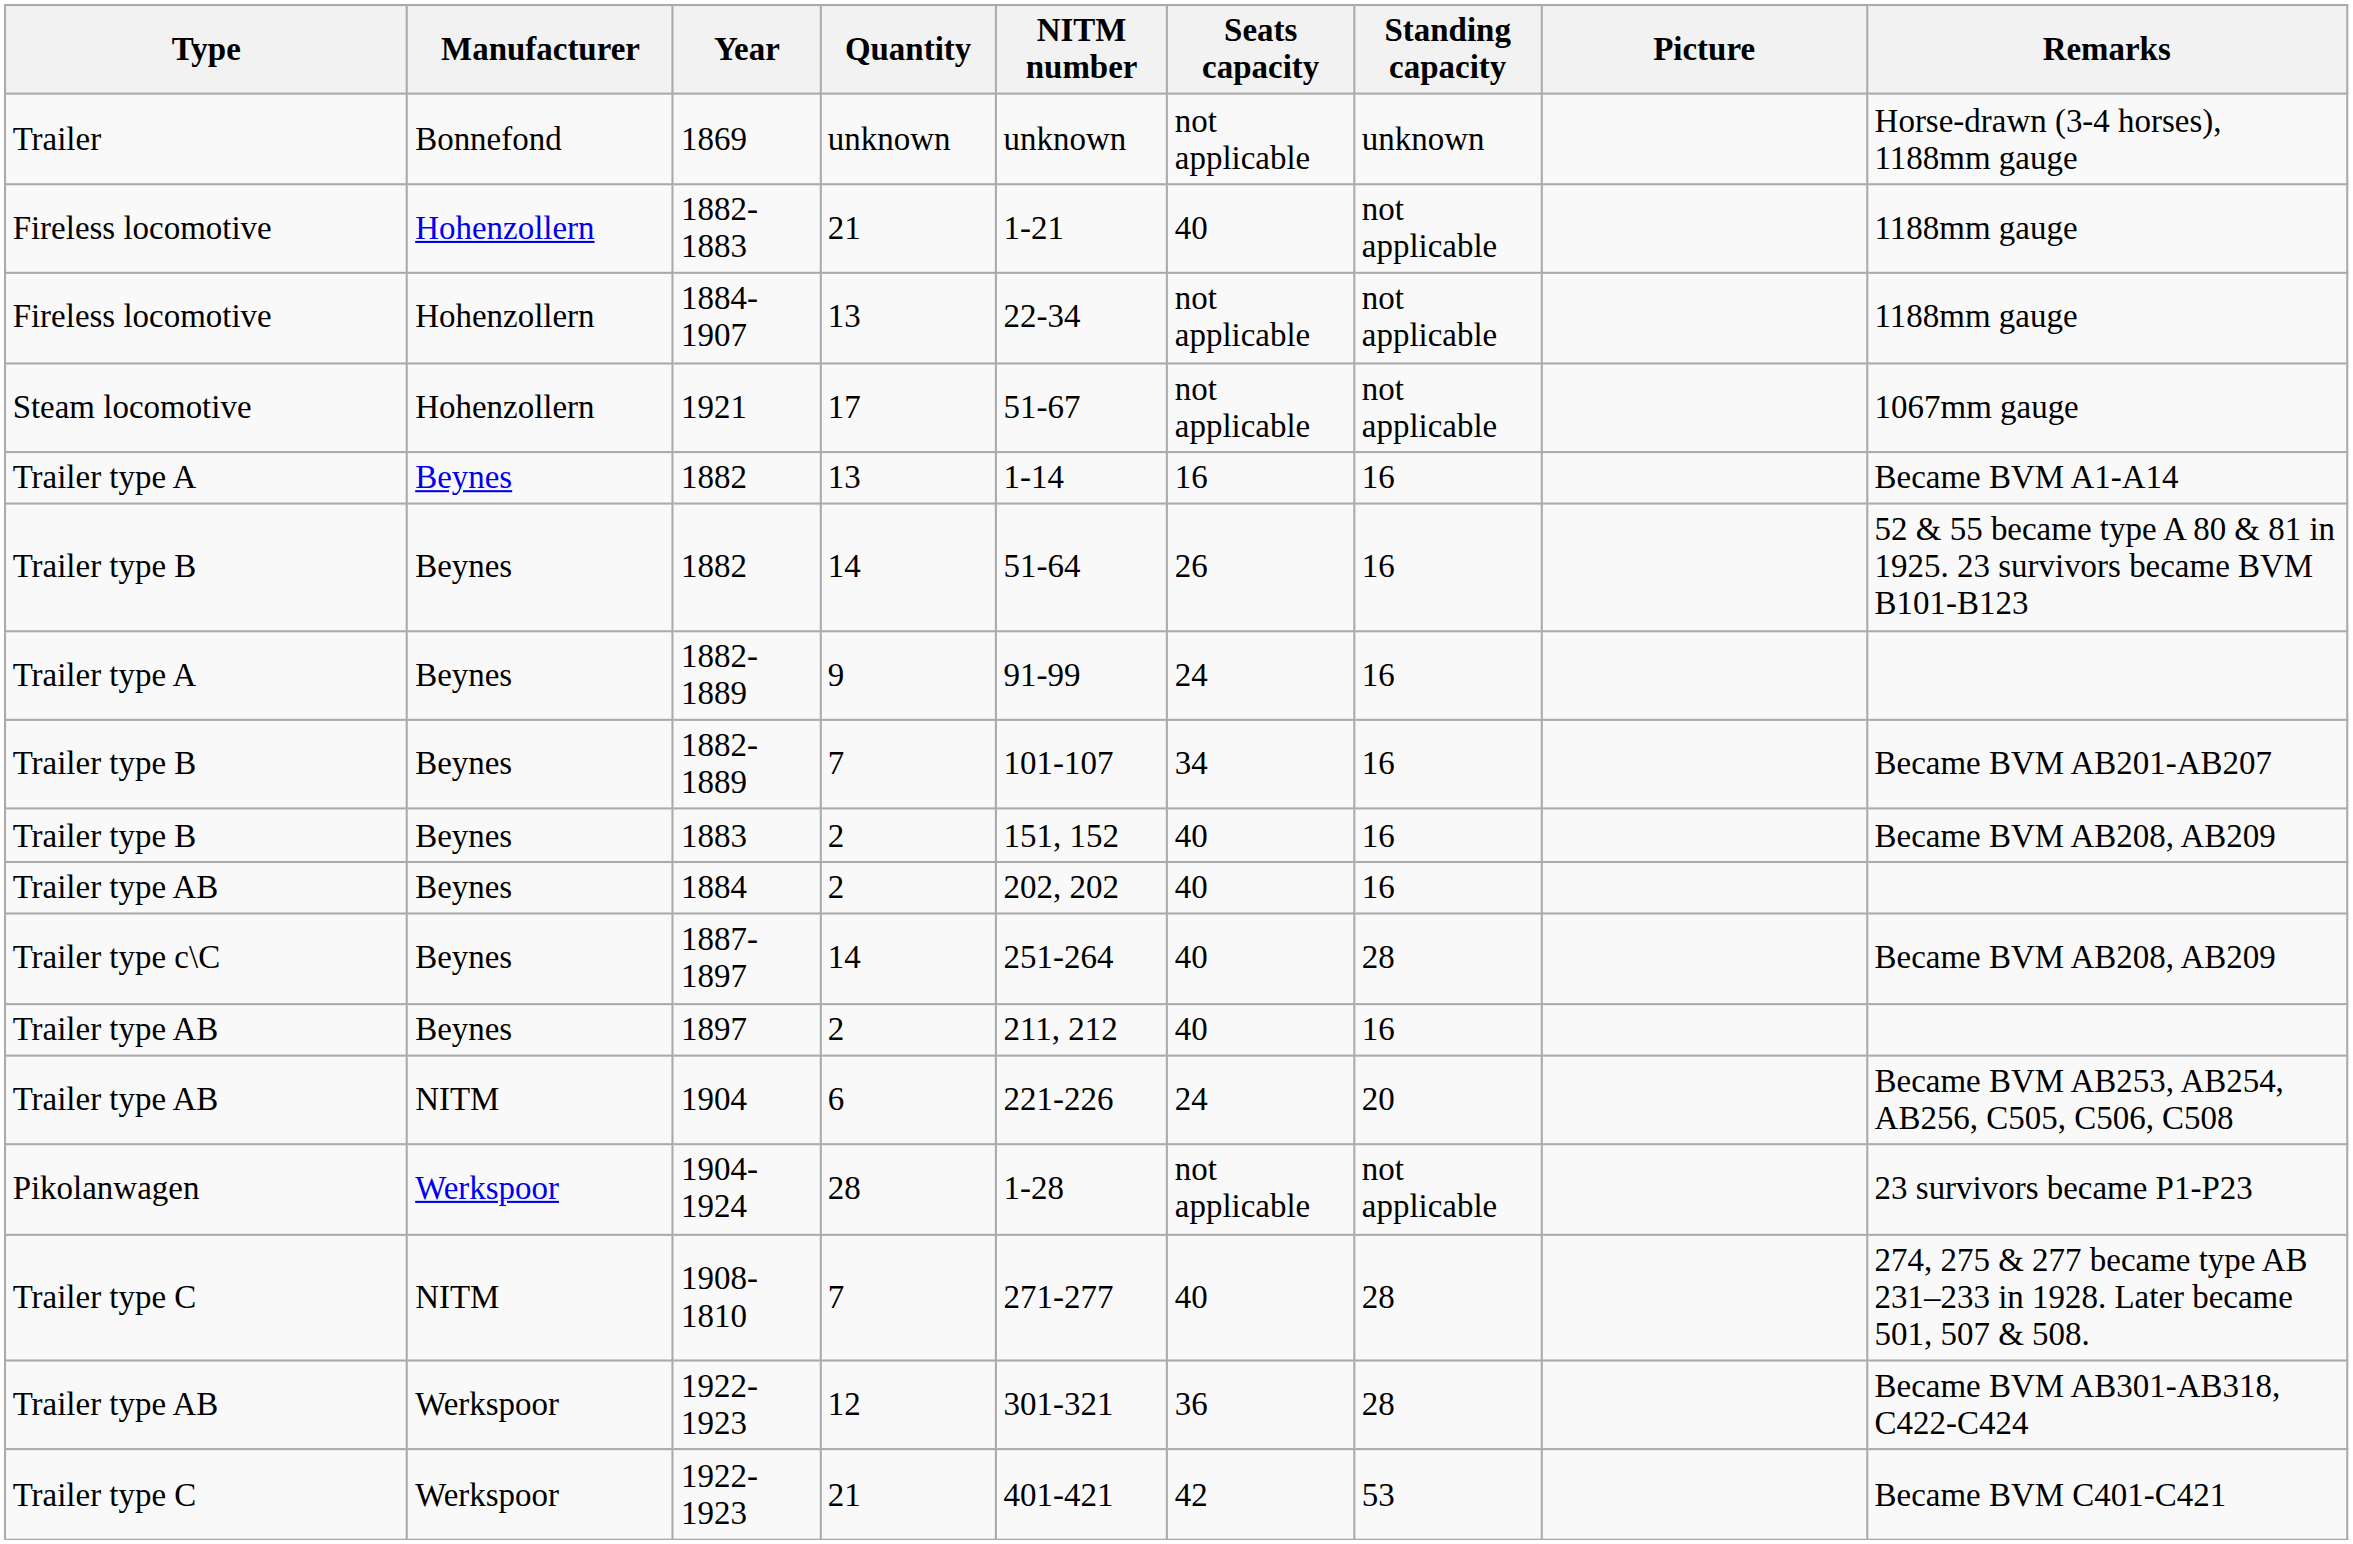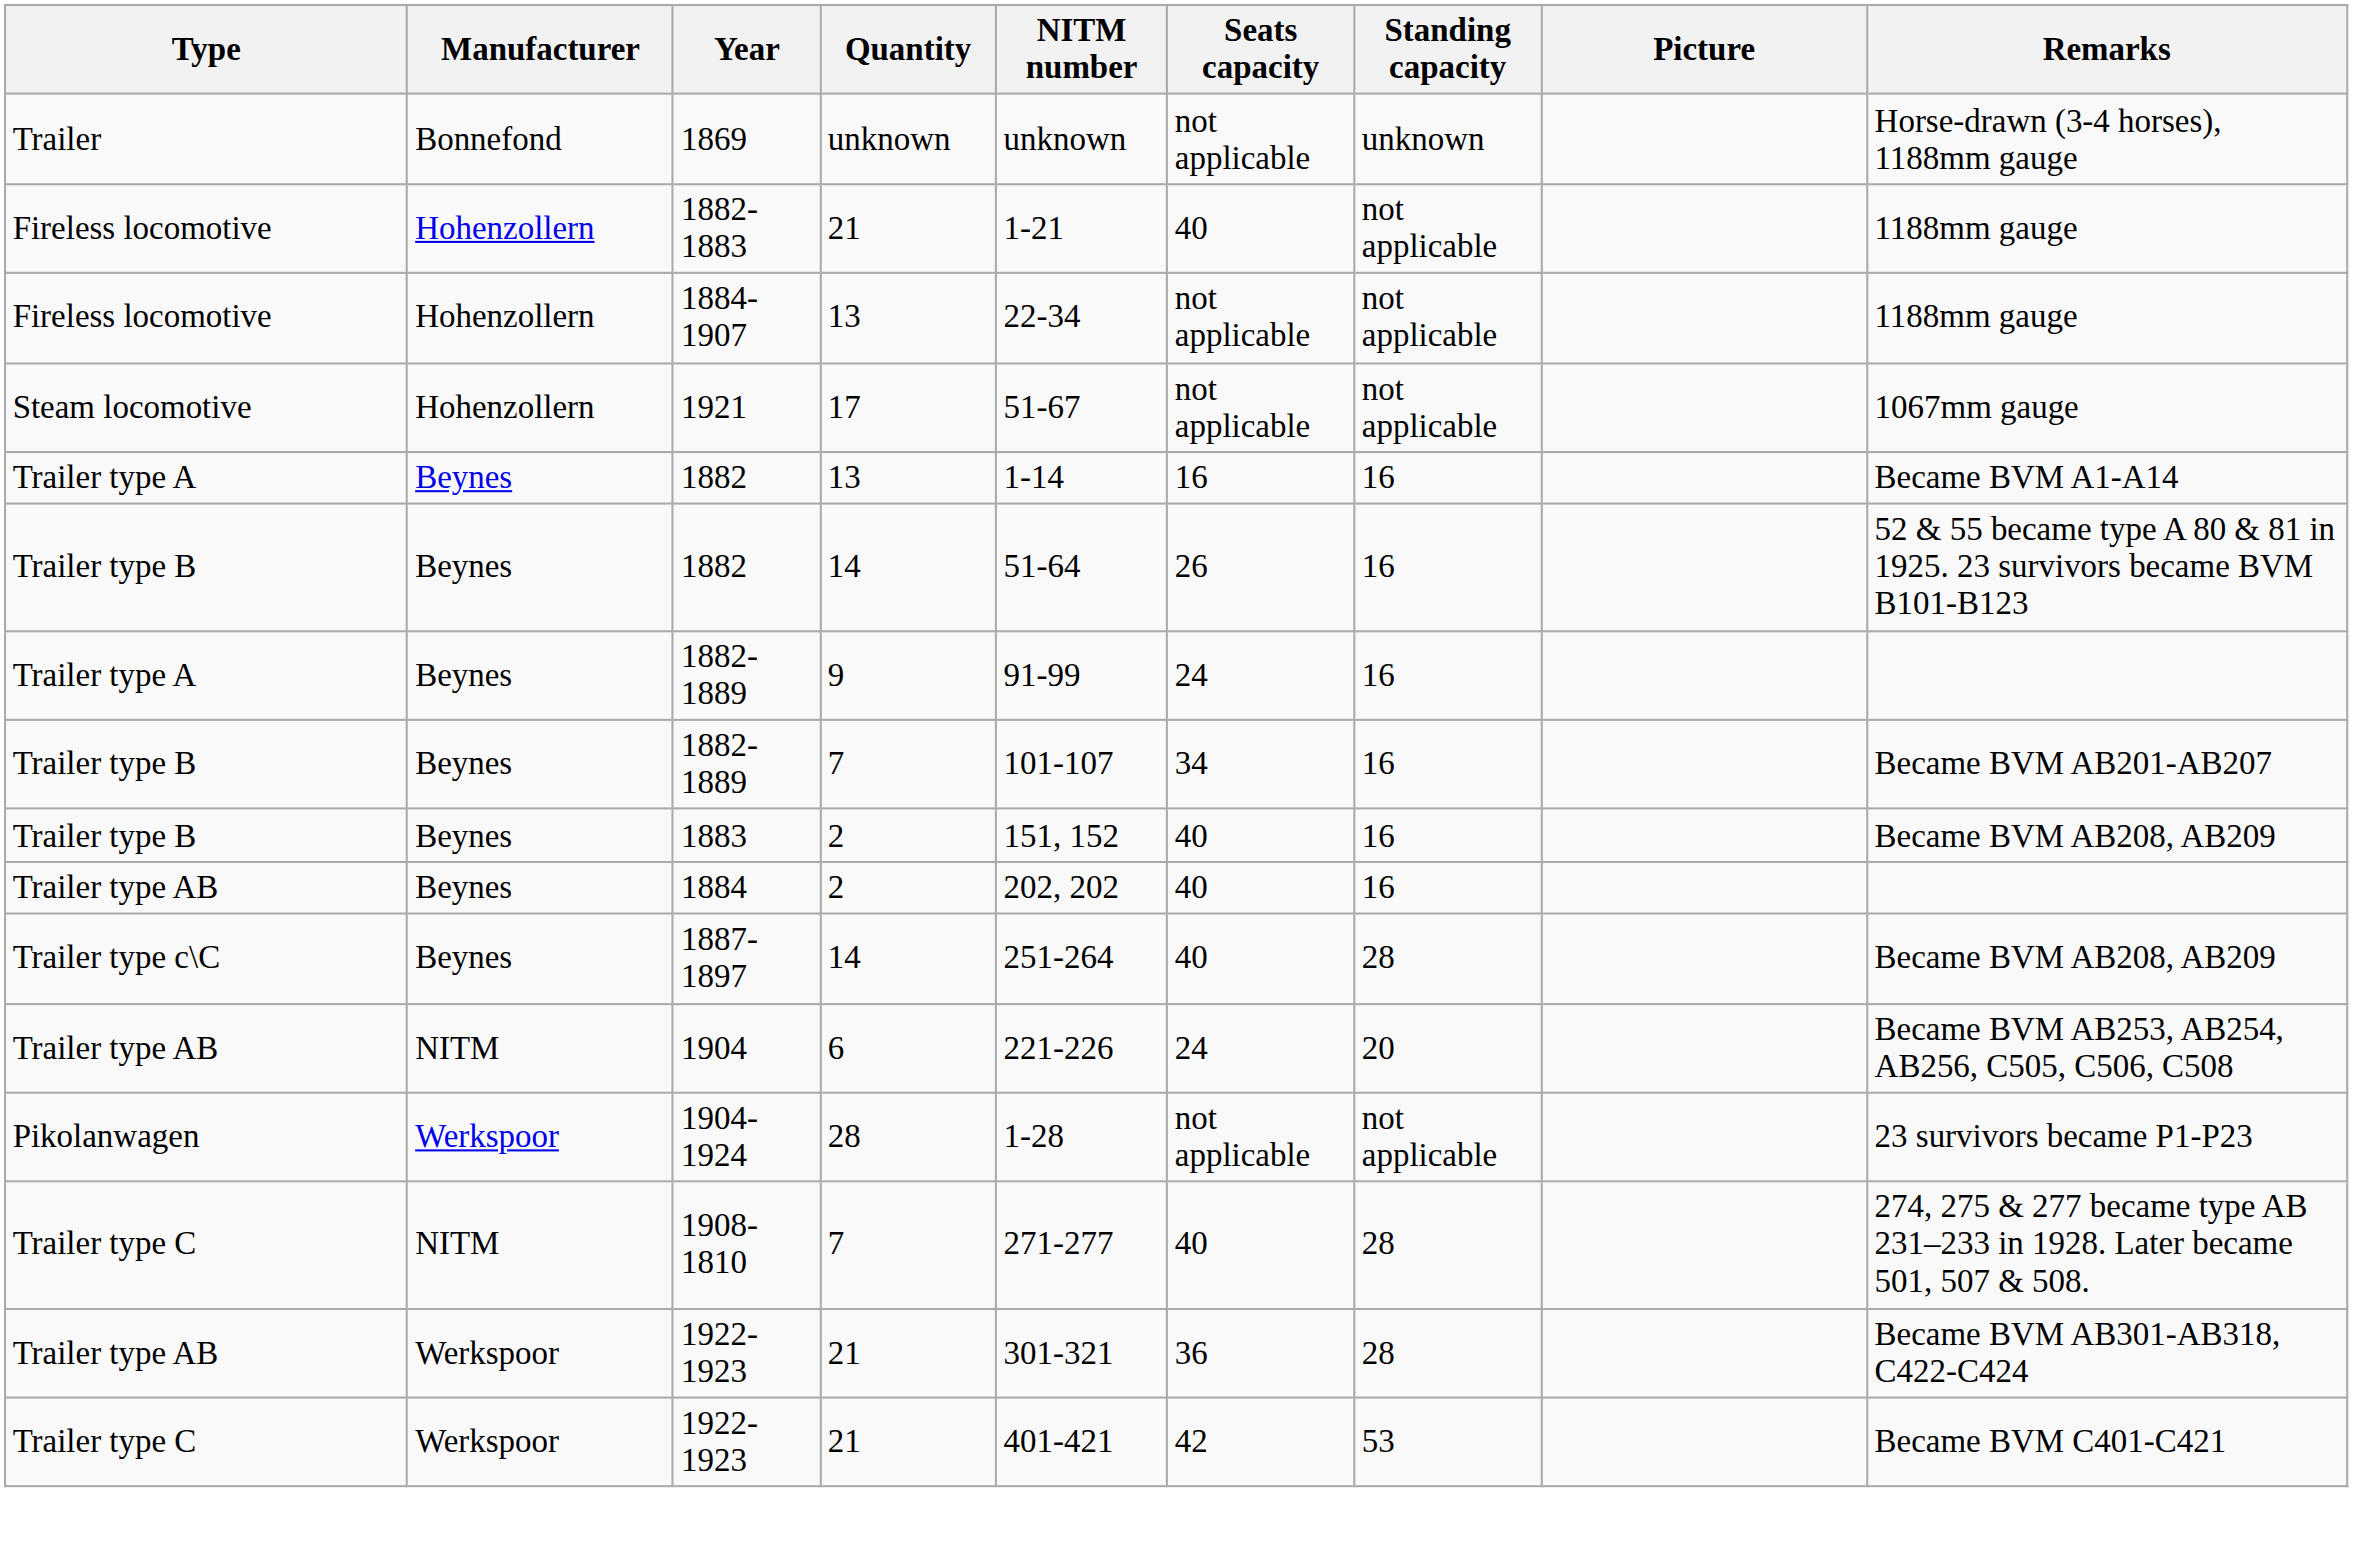 <table class="wikitable sortable" style="width:90%;">
 <tr>
 <th style="width:150px;">Type</th>
 <th style="width:80px;">Manufacturer</th>
 <th style="width:50px;">Year</th>
 <th style="width:50px;">Quantity</th>
 <th style="width:50px;">NITM number</th>
 <th style="width:50px;">Seats capacity</th>
 <th style="width:50px;">Standing capacity</th>
 <th style="width:120px;">Picture</th>
 <th style="width:180px;">Remarks</th>
 </tr>
 <tr>
 <td>Trailer</td>
 <td>Bonnefond</td>
 <td>1869</td>
 <td>unknown</td>
 <td>unknown</td>
 <td>not applicable</td>
 <td>unknown</td>
 <td></td>
 <td>Horse-drawn (3-4 horses), 1188mm gauge</td>
 </tr>
 <tr>
 <td>Fireless locomotive</td>
 <td><a href='#'>Hohenzollern</a></td>
 <td>1882-1883</td>
 <td>21</td>
 <td>1-21</td>
 <td>40</td>
 <td>not applicable</td>
 <td></td>
 <td>1188mm gauge</td>
 </tr>
 <tr>
 <td>Fireless locomotive</td>
 <td>Hohenzollern</td>
 <td>1884-1907</td>
 <td>13</td>
 <td>22-34</td>
 <td>not applicable</td>
 <td>not applicable</td>
 <td></td>
 <td>1188mm gauge</td>
 </tr>
 <tr>
 <td>Steam locomotive</td>
 <td>Hohenzollern</td>
 <td>1921</td>
 <td>17</td>
 <td>51-67</td>
 <td>not applicable</td>
 <td>not applicable</td>
 <td></td>
 <td>1067mm gauge</td>
 </tr>
 <tr>
 <td>Trailer type A</td>
 <td><a href='#'>Beynes</a></td>
 <td>1882</td>
 <td>13</td>
 <td>1-14</td>
 <td>16</td>
 <td>16</td>
 <td></td>
 <td>Became BVM A1-A14</td>
 </tr>
 <tr>
 <td>Trailer type B</td>
 <td>Beynes</td>
 <td>1882</td>
 <td>14</td>
 <td>51-64</td>
 <td>26</td>
 <td>16</td>
 <td></td>
 <td>52 & 55 became type A 80 & 81 in 1925. 23 survivors became BVM B101-B123</td>
 </tr>
 <tr>
 <td>Trailer type A</td>
 <td>Beynes</td>
 <td>1882-1889</td>
 <td>9</td>
 <td>91-99</td>
 <td>24</td>
 <td>16</td>
 <td></td>
 <td></td>
 </tr>
 <tr>
 <td>Trailer type B</td>
 <td>Beynes</td>
 <td>1882-1889</td>
 <td>7</td>
 <td>101-107</td>
 <td>34</td>
 <td>16</td>
 <td></td>
 <td>Became BVM AB201-AB207</td>
 </tr>
 <tr>
 <td>Trailer type B</td>
 <td>Beynes</td>
 <td>1883</td>
 <td>2</td>
 <td>151, 152</td>
 <td>40</td>
 <td>16</td>
 <td></td>
 <td>Became BVM AB208, AB209</td>
 </tr>
 <tr>
 <td>Trailer type AB</td>
 <td>Beynes</td>
 <td>1884</td>
 <td>2</td>
 <td>202, 202</td>
 <td>40</td>
 <td>16</td>
 <td></td>
 <td></td>
 </tr>
 <tr>
 <td>Trailer type c\C</td>
 <td>Beynes</td>
 <td>1887-1897</td>
 <td>14</td>
 <td>251-264</td>
 <td>40</td>
 <td>28</td>
 <td></td>
 <td>Became BVM AB208, AB209</td>
 </tr>
 <tr>
 <td>Trailer type AB</td>
-<td>Beynes</td>
-<td>1897</td>
-<td>2</td>
-<td>211, 212</td>
-<td>40</td>
-<td>16</td>
-<td></td>
-<td></td>
-</tr>
-<tr>
-<td>Trailer type AB</td>
 <td>NITM</td>
 <td>1904</td>
 <td>6</td>
 <td>221-226</td>
 <td>24</td>
 <td>20</td>
 <td></td>
 <td>Became BVM AB253, AB254, AB256, C505, C506, C508</td>
 </tr>
 <tr>
 <td>Pikolanwagen</td>
 <td><a href='#'>Werkspoor</a></td>
 <td>1904-1924</td>
 <td>28</td>
 <td>1-28</td>
 <td>not applicable</td>
 <td>not applicable</td>
 <td></td>
 <td>23 survivors became P1-P23</td>
 </tr>
 <tr>
 <td>Trailer type C</td>
 <td>NITM</td>
 <td>1908-1810</td>
 <td>7</td>
 <td>271-277</td>
 <td>40</td>
 <td>28</td>
 <td></td>
 <td>274, 275 & 277 became type AB 231–233 in 1928. Later became 501, 507 & 508.</td>
 </tr>
 <tr>
 <td>Trailer type AB</td>
 <td>Werkspoor</td>
 <td>1922-1923</td>
-<td>12</td>
+<td>21</td>
 <td>301-321</td>
 <td>36</td>
 <td>28</td>
 <td></td>
 <td>Became BVM AB301-AB318, C422-C424</td>
 </tr>
 <tr>
 <td>Trailer type C</td>
 <td>Werkspoor</td>
 <td>1922-1923</td>
 <td>21</td>
 <td>401-421</td>
 <td>42</td>
 <td>53</td>
 <td></td>
 <td>Became BVM C401-C421</td>
 </tr>
 </table>
